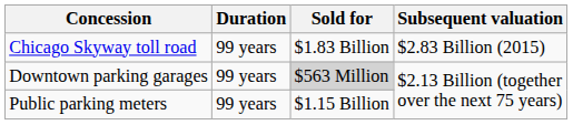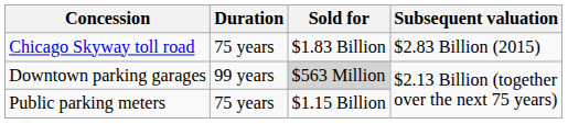 <table class="wikitable">
 <tr>
 <th>Concession</th>
 <th>Duration</th>
 <th>Sold for</th>
 <th>Subsequent valuation</th>
 </tr>
 <tr>
 <td><a href='#'>Chicago Skyway toll road</a></td>
-<td>99 years</td>
+<td>75 years</td>
 <td>$1.83 Billion</td>
 <td>$2.83 Billion (2015)</td>
 </tr>
 <tr>
 <td>Downtown parking garages</td>
 <td>99 years</td>
 <td style="background: lightgrey;">$563 Million</td>
 <td rowspan="2">$2.13 Billion (together<br>over the next 75 years)</td>
 </tr>
 <tr>
 <td>Public parking meters</td>
-<td>99 years</td>
+<td>75 years</td>
 <td>$1.15 Billion</td>
 </tr>
 </table>
